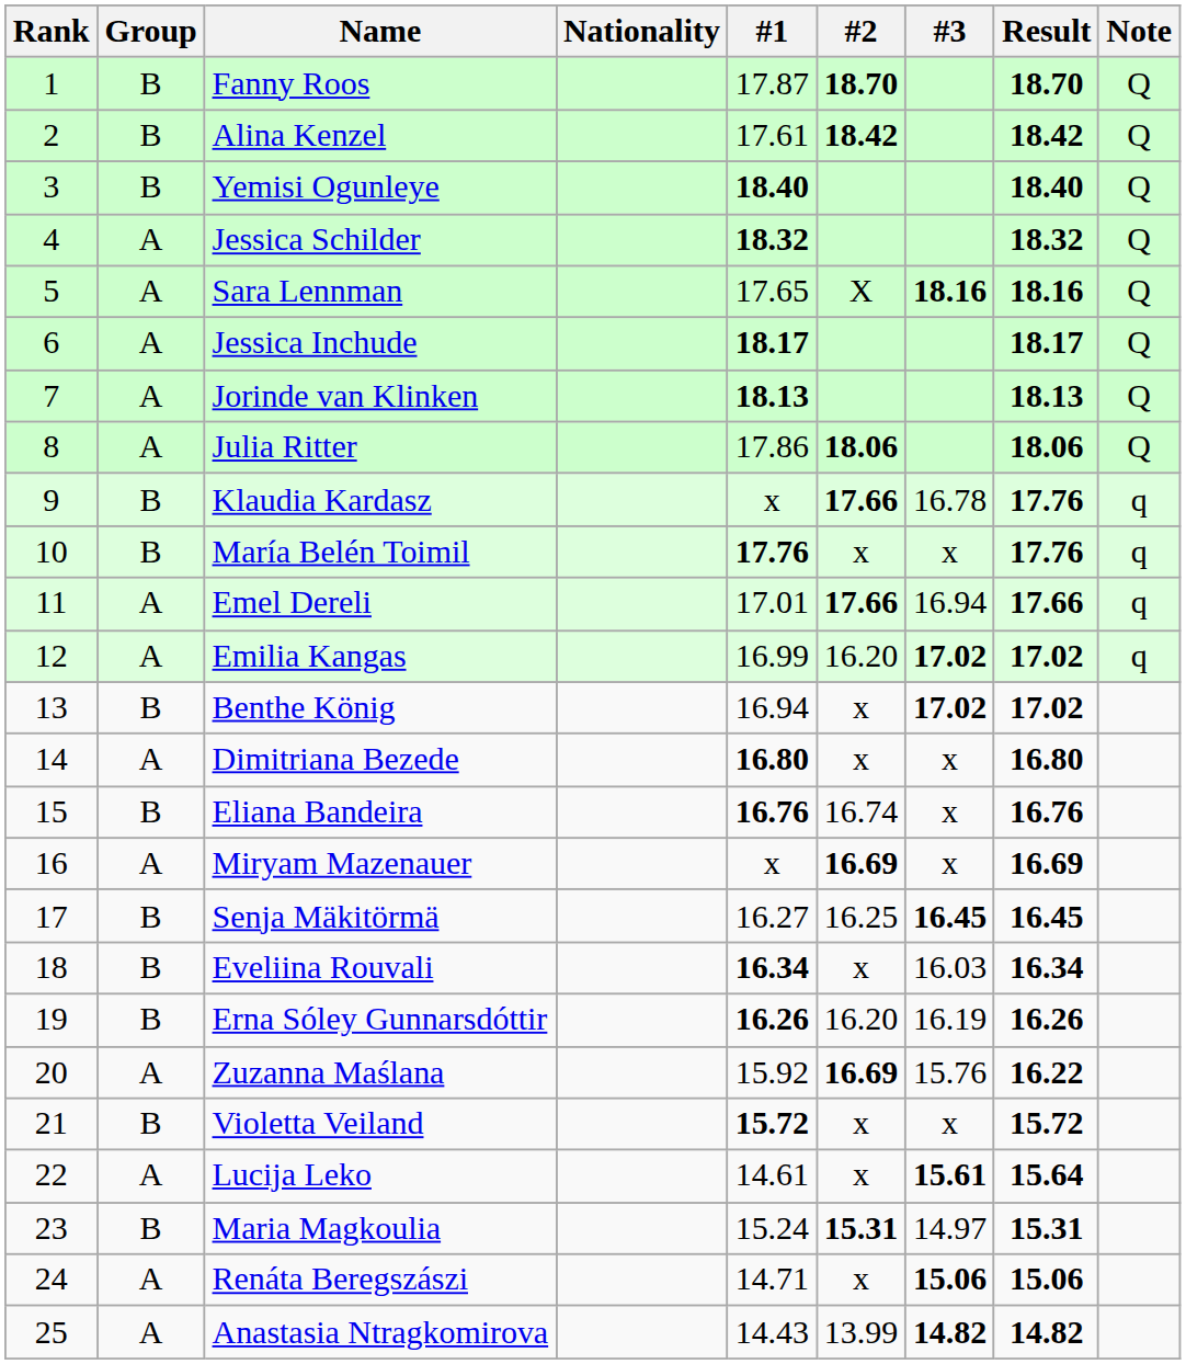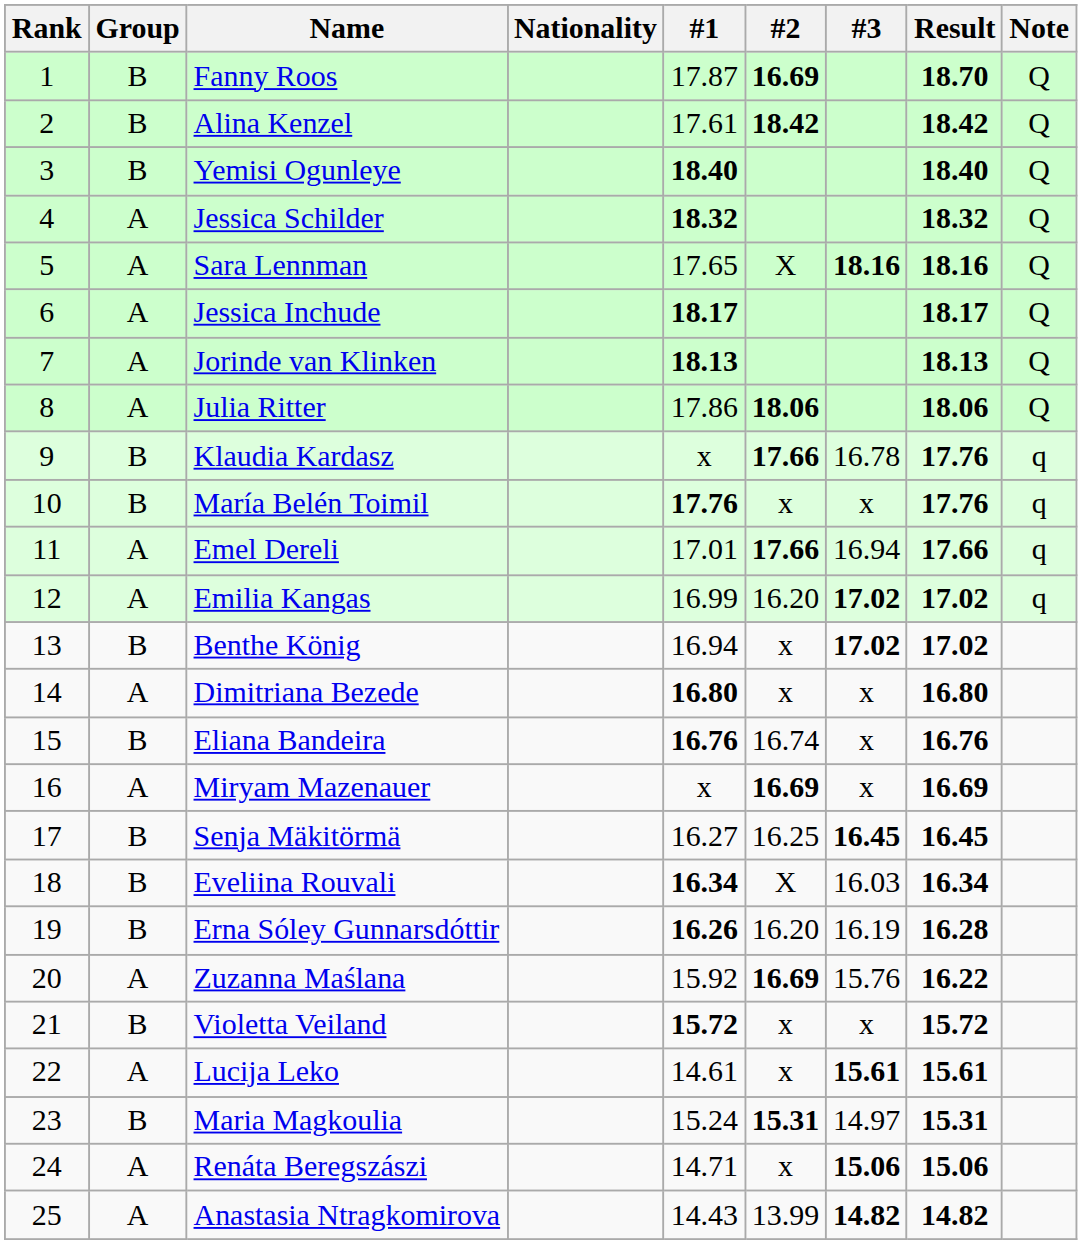 <table class="wikitable sortable" style="text-align:center">
 <tr>
 <th>Rank</th>
 <th>Group</th>
 <th>Name</th>
 <th>Nationality</th>
 <th>#1</th>
 <th>#2</th>
 <th>#3</th>
 <th>Result</th>
 <th>Note</th>
 </tr>
 <tr bgcolor=ccffcc>
 <td>1</td>
 <td>B</td>
 <td align=left><a href='#'>Fanny Roos</a></td>
 <td align=left></td>
 <td>17.87</td>
-<td><strong>18.70</strong></td>
+<td><strong>16.69</strong></td>
 <td></td>
 <td><strong>18.70</strong></td>
 <td>Q</td>
 </tr>
 <tr bgcolor=ccffcc>
 <td>2</td>
 <td>B</td>
 <td align=left><a href='#'>Alina Kenzel</a></td>
 <td align=left></td>
 <td>17.61</td>
 <td><strong>18.42</strong></td>
 <td></td>
 <td><strong>18.42</strong></td>
 <td>Q</td>
 </tr>
 <tr bgcolor=ccffcc>
 <td>3</td>
 <td>B</td>
 <td align=left><a href='#'>Yemisi Ogunleye</a></td>
 <td align=left></td>
 <td><strong>18.40</strong></td>
 <td></td>
 <td></td>
 <td><strong>18.40</strong></td>
 <td>Q</td>
 </tr>
 <tr bgcolor=ccffcc>
 <td>4</td>
 <td>A</td>
 <td align=left><a href='#'>Jessica Schilder</a></td>
 <td align=left></td>
 <td><strong>18.32</strong></td>
 <td></td>
 <td></td>
 <td><strong>18.32</strong></td>
 <td>Q</td>
 </tr>
 <tr bgcolor=ccffcc>
 <td>5</td>
 <td>A</td>
 <td align=left><a href='#'>Sara Lennman</a></td>
 <td align=left></td>
 <td>17.65</td>
 <td>X</td>
 <td><strong>18.16</strong></td>
 <td><strong>18.16</strong></td>
 <td>Q</td>
 </tr>
 <tr bgcolor=ccffcc>
 <td>6</td>
 <td>A</td>
 <td align=left><a href='#'>Jessica Inchude</a></td>
 <td align=left></td>
 <td><strong>18.17</strong></td>
 <td></td>
 <td></td>
 <td><strong>18.17</strong></td>
 <td>Q</td>
 </tr>
 <tr bgcolor=ccffcc>
 <td>7</td>
 <td>A</td>
 <td align=left><a href='#'>Jorinde van Klinken</a></td>
 <td align=left></td>
 <td><strong>18.13</strong></td>
 <td></td>
 <td></td>
 <td><strong>18.13</strong></td>
 <td>Q</td>
 </tr>
 <tr bgcolor=ccffcc>
 <td>8</td>
 <td>A</td>
 <td align=left><a href='#'>Julia Ritter</a></td>
 <td align=left></td>
 <td>17.86</td>
 <td><strong>18.06</strong></td>
 <td></td>
 <td><strong>18.06</strong></td>
 <td>Q</td>
 </tr>
 <tr bgcolor=ddffdd>
 <td>9</td>
 <td>B</td>
 <td align=left><a href='#'>Klaudia Kardasz</a></td>
 <td align=left></td>
 <td>x</td>
 <td><strong>17.66</strong></td>
 <td>16.78</td>
 <td><strong>17.76</strong></td>
 <td>q</td>
 </tr>
 <tr bgcolor=ddffdd>
 <td>10</td>
 <td>B</td>
 <td align=left><a href='#'>María Belén Toimil</a></td>
 <td align=left></td>
 <td><strong>17.76</strong></td>
 <td>x</td>
 <td>x</td>
 <td><strong>17.76</strong></td>
 <td>q</td>
 </tr>
 <tr bgcolor=ddffdd>
 <td>11</td>
 <td>A</td>
 <td align=left><a href='#'>Emel Dereli</a></td>
 <td align=left></td>
 <td>17.01</td>
 <td><strong>17.66</strong></td>
 <td>16.94</td>
 <td><strong>17.66</strong></td>
 <td>q</td>
 </tr>
 <tr bgcolor=ddffdd>
 <td>12</td>
 <td>A</td>
 <td align=left><a href='#'>Emilia Kangas</a></td>
 <td align=left></td>
 <td>16.99</td>
 <td>16.20</td>
 <td><strong>17.02</strong></td>
 <td><strong>17.02</strong></td>
 <td>q</td>
 </tr>
 <tr>
 <td>13</td>
 <td>B</td>
 <td align=left><a href='#'>Benthe König</a></td>
 <td align=left></td>
 <td>16.94</td>
 <td>x</td>
 <td><strong>17.02</strong></td>
 <td><strong>17.02</strong></td>
 <td></td>
 </tr>
 <tr>
 <td>14</td>
 <td>A</td>
 <td align=left><a href='#'>Dimitriana Bezede</a></td>
 <td align=left></td>
 <td><strong>16.80</strong></td>
 <td>x</td>
 <td>x</td>
 <td><strong>16.80</strong></td>
 <td></td>
 </tr>
 <tr>
 <td>15</td>
 <td>B</td>
 <td align=left><a href='#'>Eliana Bandeira</a></td>
 <td align=left></td>
 <td><strong>16.76</strong></td>
 <td>16.74</td>
 <td>x</td>
 <td><strong>16.76</strong></td>
 <td></td>
 </tr>
 <tr>
 <td>16</td>
 <td>A</td>
 <td align=left><a href='#'>Miryam Mazenauer</a></td>
 <td align=left></td>
 <td>x</td>
 <td><strong>16.69</strong></td>
 <td>x</td>
 <td><strong>16.69</strong></td>
 <td></td>
 </tr>
 <tr>
 <td>17</td>
 <td>B</td>
 <td align=left><a href='#'>Senja Mäkitörmä</a></td>
 <td align=left></td>
 <td>16.27</td>
 <td>16.25</td>
 <td><strong>16.45</strong></td>
 <td><strong>16.45</strong></td>
 <td></td>
 </tr>
 <tr>
 <td>18</td>
 <td>B</td>
 <td align=left><a href='#'>Eveliina Rouvali</a></td>
 <td align=left></td>
 <td><strong>16.34</strong></td>
-<td>x</td>
+<td>X</td>
 <td>16.03</td>
 <td><strong>16.34</strong></td>
 <td></td>
 </tr>
 <tr>
 <td>19</td>
 <td>B</td>
 <td align=left><a href='#'>Erna Sóley Gunnarsdóttir</a></td>
 <td align=left></td>
 <td><strong>16.26</strong></td>
 <td>16.20</td>
 <td>16.19</td>
-<td><strong>16.26</strong></td>
+<td><strong>16.28</strong></td>
 <td></td>
 </tr>
 <tr>
 <td>20</td>
 <td>A</td>
 <td align=left><a href='#'>Zuzanna Maślana</a></td>
 <td align=left></td>
 <td>15.92</td>
 <td><strong>16.69</strong></td>
 <td>15.76</td>
 <td><strong>16.22</strong></td>
 <td></td>
 </tr>
 <tr>
 <td>21</td>
 <td>B</td>
 <td align=left><a href='#'>Violetta Veiland</a></td>
 <td align=left></td>
 <td><strong>15.72</strong></td>
 <td>x</td>
 <td>x</td>
 <td><strong>15.72</strong></td>
 <td></td>
 </tr>
 <tr>
 <td>22</td>
 <td>A</td>
 <td align=left><a href='#'>Lucija Leko</a></td>
 <td align=left></td>
 <td>14.61</td>
 <td>x</td>
 <td><strong>15.61</strong></td>
-<td><strong>15.64</strong></td>
+<td><strong>15.61</strong></td>
 <td></td>
 </tr>
 <tr>
 <td>23</td>
 <td>B</td>
 <td align=left><a href='#'>Maria Magkoulia</a></td>
 <td align=left></td>
 <td>15.24</td>
 <td><strong>15.31</strong></td>
 <td>14.97</td>
 <td><strong>15.31</strong></td>
 <td></td>
 </tr>
 <tr>
 <td>24</td>
 <td>A</td>
 <td align=left><a href='#'>Renáta Beregszászi</a></td>
 <td align=left></td>
 <td>14.71</td>
 <td>x</td>
 <td><strong>15.06</strong></td>
 <td><strong>15.06</strong></td>
 <td></td>
 </tr>
 <tr>
 <td>25</td>
 <td>A</td>
 <td align=left><a href='#'>Anastasia Ntragkomirova</a></td>
 <td align=left></td>
 <td>14.43</td>
 <td>13.99</td>
 <td><strong>14.82</strong></td>
 <td><strong>14.82</strong></td>
 <td></td>
 </tr>
 </table>
